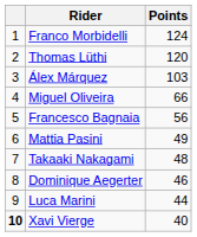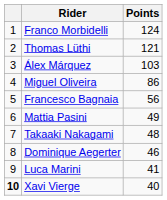 <table class="wikitable" style="font-size: 95%;">
 <tr>
 <th></th>
 <th>Rider</th>
 <th>Points</th>
 </tr>
 <tr>
 <td align=center>1</td>
 <td> <a href='#'>Franco Morbidelli</a></td>
 <td align=right>124</td>
 </tr>
 <tr>
 <td align=center>2</td>
 <td> <a href='#'>Thomas Lüthi</a></td>
-<td align=right>120</td>
+<td align=right>121</td>
 </tr>
 <tr>
 <td align=center>3</td>
 <td> <a href='#'>Álex Márquez</a></td>
 <td align=right>103</td>
 </tr>
 <tr>
 <td align=center>4</td>
 <td> <a href='#'>Miguel Oliveira</a></td>
-<td align=right>66</td>
+<td align=right>86</td>
 </tr>
 <tr>
 <td align=center>5</td>
 <td> <a href='#'>Francesco Bagnaia</a></td>
 <td align=right>56</td>
 </tr>
 <tr>
 <td align=center>6</td>
 <td> <a href='#'>Mattia Pasini</a></td>
 <td align=right>49</td>
 </tr>
 <tr>
 <td align=center>7</td>
 <td> <a href='#'>Takaaki Nakagami</a></td>
 <td align=right>48</td>
 </tr>
 <tr>
 <td align=center>8</td>
 <td> <a href='#'>Dominique Aegerter</a></td>
 <td align=right>46</td>
 </tr>
 <tr>
 <td align=center>9</td>
 <td> <a href='#'>Luca Marini</a></td>
-<td align=right>44</td>
+<td align=right>41</td>
 </tr>
 <tr>
 <td align=center><strong>10</strong></td>
 <td> <a href='#'>Xavi Vierge</a></td>
 <td align=right>40</td>
 </tr>
 </table>
